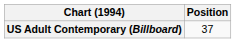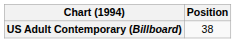 <table class="wikitable plainrowheaders" style="text-align:center">
 <tr>
 <th>Chart (1994)</th>
 <th>Position</th>
 </tr>
 <tr>
 <th scope="row">US Adult Contemporary (<em>Billboard</em>)</th>
-<td align="center">37</td>
+<td align="center">38</td>
 </tr>
 </table>
